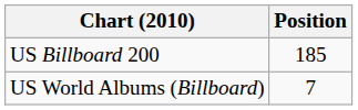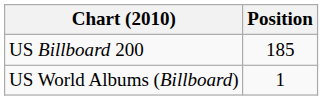 <table class="wikitable sortable">
 <tr>
 <th>Chart (2010)</th>
 <th>Position</th>
 </tr>
 <tr>
 <td>US <em>Billboard</em> 200</td>
 <td align="center">185</td>
 </tr>
 <tr>
 <td>US World Albums (<em>Billboard</em>)</td>
-<td align="center">7</td>
+<td align="center">1</td>
 </tr>
 </table>
